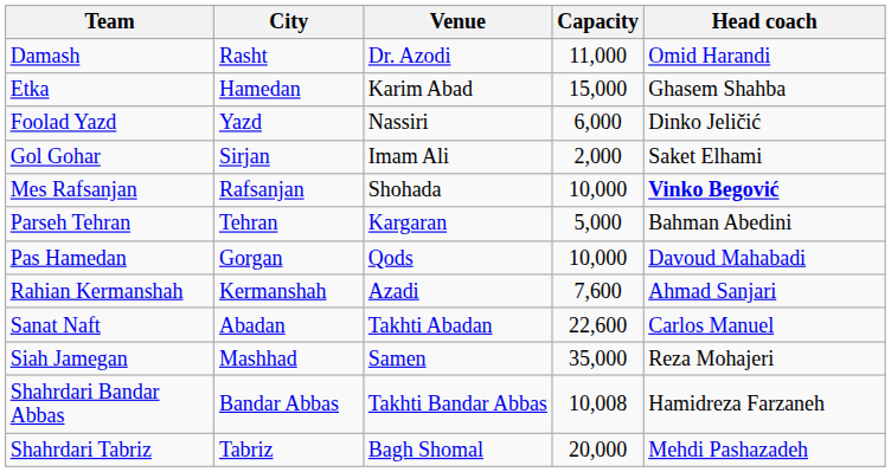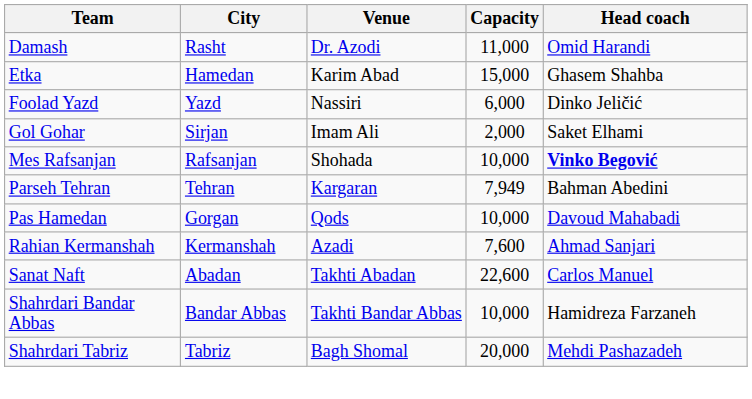 <table class="wikitable" style="text-align: Left;">
 <tr>
 <th width=150>Team</th>
 <th width=105>City</th>
 <th width=135>Venue</th>
 <th width=30>Capacity</th>
 <th width=175>Head coach</th>
 </tr>
 <tr>
 <td align="left"><a href='#'>Damash</a></td>
 <td><a href='#'>Rasht</a></td>
 <td><a href='#'>Dr. Azodi</a></td>
 <td align="Center">11,000</td>
 <td> <a href='#'>Omid Harandi</a></td>
 </tr>
 <tr>
 <td align="left"><a href='#'>Etka</a></td>
 <td><a href='#'>Hamedan</a></td>
 <td>Karim Abad</td>
 <td align="Center">15,000</td>
 <td> Ghasem Shahba</td>
 </tr>
 <tr>
 <td align="left"><a href='#'>Foolad Yazd</a></td>
 <td><a href='#'>Yazd</a></td>
 <td>Nassiri</td>
 <td align="Center">6,000</td>
 <td> Dinko Jeličić</td>
 </tr>
 <tr>
 <td align="left"><a href='#'>Gol Gohar</a></td>
 <td><a href='#'>Sirjan</a></td>
 <td>Imam Ali</td>
 <td align="center">2,000</td>
 <td> Saket Elhami</td>
 </tr>
 <tr>
 <td align="left"><a href='#'>Mes Rafsanjan</a></td>
 <td><a href='#'>Rafsanjan</a></td>
 <td>Shohada</td>
 <td align="Center">10,000</td>
 <td><strong> <a href='#'>Vinko Begović</a></strong></td>
 </tr>
 <tr>
 <td align="left"><a href='#'>Parseh Tehran</a></td>
 <td><a href='#'>Tehran</a></td>
 <td><a href='#'>Kargaran</a></td>
-<td align="Center">5,000</td>
+<td align="Center">7,949</td>
 <td> Bahman Abedini</td>
 </tr>
 <tr>
 <td align="left"><a href='#'>Pas Hamedan</a></td>
 <td><a href='#'>Gorgan</a></td>
 <td><a href='#'>Qods</a></td>
 <td align="center">10,000</td>
 <td> <a href='#'>Davoud Mahabadi</a></td>
 </tr>
 <tr>
 <td align="left"><a href='#'>Rahian Kermanshah</a></td>
 <td><a href='#'>Kermanshah</a></td>
 <td><a href='#'>Azadi</a></td>
 <td align="Center">7,600</td>
 <td> <a href='#'>Ahmad Sanjari</a></td>
 </tr>
 <tr>
 <td align="left"><a href='#'>Sanat Naft</a></td>
 <td><a href='#'>Abadan</a></td>
 <td><a href='#'>Takhti Abadan</a></td>
 <td align="Center">22,600</td>
 <td> <a href='#'>Carlos Manuel</a></td>
 </tr>
 <tr>
-<td align="left"><a href='#'>Siah Jamegan</a></td>
-<td><a href='#'>Mashhad</a></td>
-<td><a href='#'>Samen</a></td>
-<td align="Center">35,000</td>
-<td> Reza Mohajeri</td>
-</tr>
-<tr>
 <td align="left"><a href='#'>Shahrdari Bandar Abbas</a></td>
 <td><a href='#'>Bandar Abbas</a></td>
 <td><a href='#'>Takhti Bandar Abbas</a></td>
-<td align="Center">10,008</td>
+<td align="Center">10,000</td>
 <td> Hamidreza Farzaneh</td>
 </tr>
 <tr>
 <td align="left"><a href='#'>Shahrdari Tabriz</a></td>
 <td><a href='#'>Tabriz</a></td>
 <td><a href='#'>Bagh Shomal</a></td>
 <td align="Center">20,000</td>
 <td> <a href='#'>Mehdi Pashazadeh</a></td>
 </tr>
 </table>
